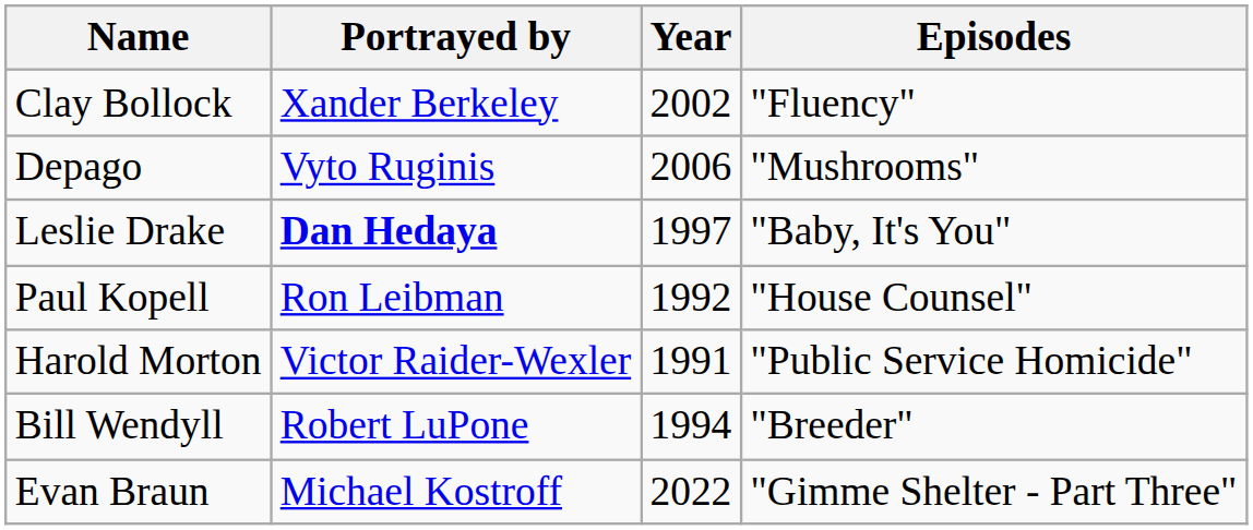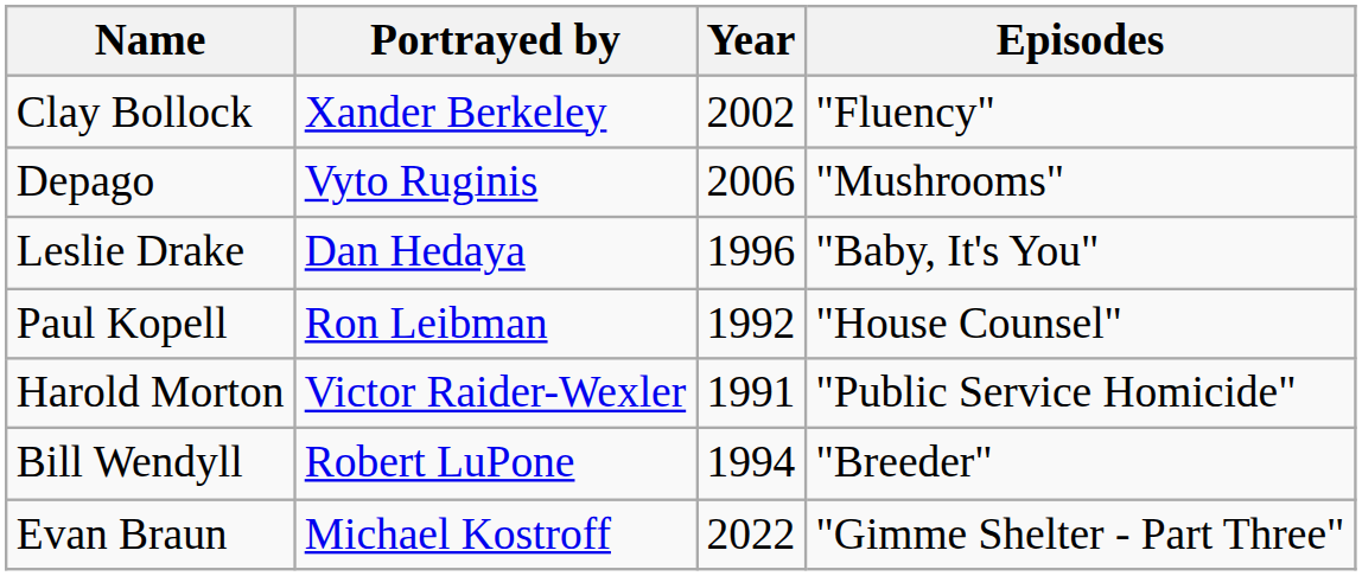 <table class="wikitable sortable">
 <tr>
 <th><strong>Name</strong></th>
 <th><strong>Portrayed by</strong></th>
 <th><strong>Year</strong></th>
 <th><strong>Episodes</strong></th>
 </tr>
 <tr>
 <td>Clay Bollock</td>
 <td><a href='#'>Xander Berkeley</a></td>
 <td>2002</td>
 <td>"Fluency"</td>
 </tr>
 <tr>
 <td>Depago</td>
 <td><a href='#'>Vyto Ruginis</a></td>
 <td>2006</td>
 <td>"Mushrooms"</td>
 </tr>
 <tr>
 <td>Leslie Drake</td>
-<td><strong><a href='#'>Dan Hedaya</a></strong></td>
-<td>1997</td>
+<td><a href='#'>Dan Hedaya</a></td>
+<td>1996</td>
 <td>"Baby, It's You"</td>
 </tr>
 <tr>
 <td>Paul Kopell</td>
 <td><a href='#'>Ron Leibman</a></td>
 <td>1992</td>
 <td>"House Counsel"</td>
 </tr>
 <tr>
 <td>Harold Morton</td>
 <td><a href='#'>Victor Raider-Wexler</a></td>
 <td>1991</td>
 <td>"Public Service Homicide"</td>
 </tr>
 <tr>
 <td>Bill Wendyll</td>
 <td><a href='#'>Robert LuPone</a></td>
 <td>1994</td>
 <td>"Breeder"</td>
 </tr>
 <tr>
 <td>Evan Braun</td>
 <td><a href='#'>Michael Kostroff</a></td>
 <td>2022</td>
 <td>"Gimme Shelter - Part Three"</td>
 </tr>
 </table>
